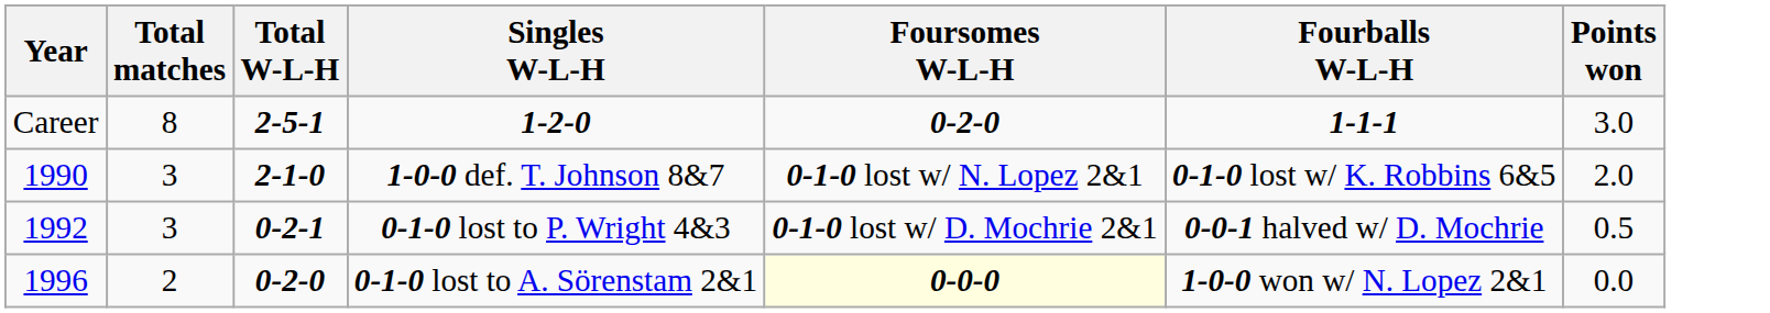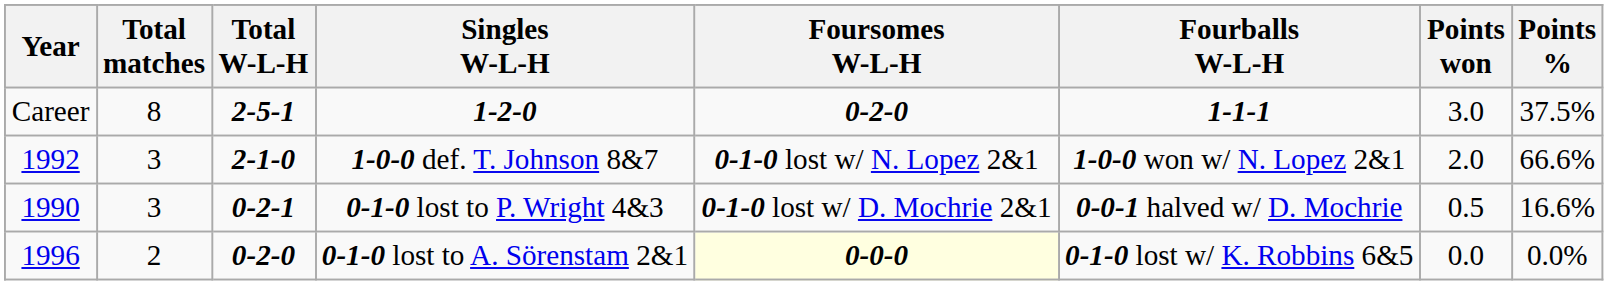 <table class="wikitable" style="text-align:center; font-size: 95%;">
 <tr>
 <th>Year</th>
 <th>Total<br>matches</th>
 <th>Total<br>W-L-H</th>
 <th>Singles<br>W-L-H</th>
 <th>Foursomes<br>W-L-H</th>
 <th>Fourballs<br>W-L-H</th>
 <th>Points<br>won</th>
+<th>Points<br>%</th>
 </tr>
 <tr>
 <td>Career</td>
 <td>8</td>
 <td><strong><em>2-5-1</em></strong></td>
 <td><strong><em>1-2-0</em></strong></td>
 <td><strong><em>0-2-0</em></strong></td>
 <td><strong><em>1-1-1</em></strong></td>
 <td>3.0</td>
+<td>37.5%</td>
 </tr>
 <tr>
-<td><a href='#'>1990</a></td>
+<td><a href='#'>1992</a></td>
 <td>3</td>
 <td><strong><em>2-1-0</em></strong></td>
 <td><strong><em>1-0-0</em></strong> def. <a href='#'>T. Johnson</a> 8&7</td>
 <td><strong><em>0-1-0</em></strong> lost w/ <a href='#'>N. Lopez</a> 2&1</td>
-<td><strong><em>0-1-0</em></strong> lost w/ <a href='#'>K. Robbins</a> 6&5</td>
+<td><strong><em>1-0-0</em></strong> won w/ <a href='#'>N. Lopez</a> 2&1</td>
 <td>2.0</td>
+<td>66.6%</td>
 </tr>
 <tr>
-<td><a href='#'>1992</a></td>
+<td><a href='#'>1990</a></td>
 <td>3</td>
 <td><strong><em>0-2-1</em></strong></td>
 <td><strong><em>0-1-0</em></strong> lost to <a href='#'>P. Wright</a> 4&3</td>
 <td><strong><em>0-1-0</em></strong> lost w/ <a href='#'>D. Mochrie</a> 2&1</td>
 <td><strong><em>0-0-1</em></strong> halved w/ <a href='#'>D. Mochrie</a></td>
 <td>0.5</td>
+<td>16.6%</td>
 </tr>
 <tr>
 <td><a href='#'>1996</a></td>
 <td>2</td>
 <td><strong><em>0-2-0</em></strong></td>
 <td><strong><em>0-1-0</em></strong> lost to <a href='#'>A. Sörenstam</a> 2&1</td>
 <td style="background: lightyellow;"><strong><em>0-0-0</em></strong></td>
-<td><strong><em>1-0-0</em></strong> won w/ <a href='#'>N. Lopez</a> 2&1</td>
+<td><strong><em>0-1-0</em></strong> lost w/ <a href='#'>K. Robbins</a> 6&5</td>
 <td>0.0</td>
+<td>0.0%</td>
 </tr>
 </table>
